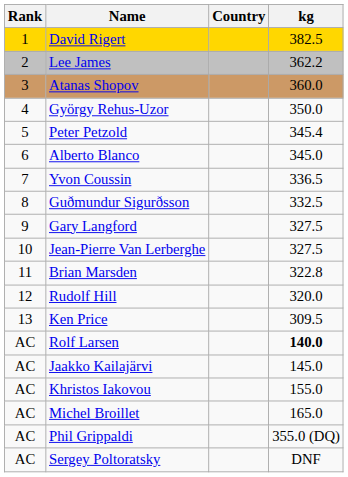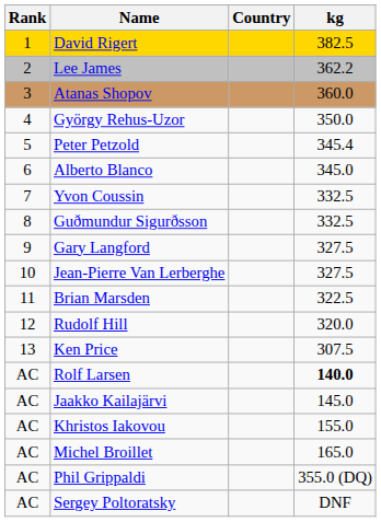 <table class="wikitable sortable" style="text-align:center">
 <tr>
 <th>Rank</th>
 <th>Name</th>
 <th>Country</th>
 <th>kg</th>
 </tr>
 <tr bgcolor=gold>
 <td>1</td>
 <td align="left"><a href='#'>David Rigert</a></td>
 <td align="left"></td>
 <td>382.5</td>
 </tr>
 <tr bgcolor=silver>
 <td>2</td>
 <td align="left"><a href='#'>Lee James</a></td>
 <td align="left"></td>
 <td>362.2</td>
 </tr>
 <tr bgcolor=#CC9966>
 <td>3</td>
 <td align="left"><a href='#'>Atanas Shopov</a></td>
 <td align="left"></td>
 <td>360.0</td>
 </tr>
 <tr>
 <td>4</td>
 <td align="left"><a href='#'>György Rehus-Uzor</a></td>
 <td align="left"></td>
 <td>350.0</td>
 </tr>
 <tr>
 <td>5</td>
 <td align="left"><a href='#'>Peter Petzold</a></td>
 <td align="left"></td>
 <td>345.4</td>
 </tr>
 <tr>
 <td>6</td>
 <td align="left"><a href='#'>Alberto Blanco</a></td>
 <td align="left"></td>
 <td>345.0</td>
 </tr>
 <tr>
 <td>7</td>
 <td align="left"><a href='#'>Yvon Coussin</a></td>
 <td align="left"></td>
-<td>336.5</td>
+<td>332.5</td>
 </tr>
 <tr>
 <td>8</td>
 <td align="left"><a href='#'>Guðmundur Sigurðsson</a></td>
 <td align="left"></td>
 <td>332.5</td>
 </tr>
 <tr>
 <td>9</td>
 <td align="left"><a href='#'>Gary Langford</a></td>
 <td align="left"></td>
 <td>327.5</td>
 </tr>
 <tr>
 <td>10</td>
 <td align="left"><a href='#'>Jean-Pierre Van Lerberghe</a></td>
 <td align="left"></td>
 <td>327.5</td>
 </tr>
 <tr>
 <td>11</td>
 <td align="left"><a href='#'>Brian Marsden</a></td>
 <td align="left"></td>
-<td>322.8</td>
+<td>322.5</td>
 </tr>
 <tr>
 <td>12</td>
 <td align="left"><a href='#'>Rudolf Hill</a></td>
 <td align="left"></td>
 <td>320.0</td>
 </tr>
 <tr>
 <td>13</td>
 <td align="left"><a href='#'>Ken Price</a></td>
 <td align="left"></td>
-<td>309.5</td>
+<td>307.5</td>
 </tr>
 <tr>
 <td>AC</td>
 <td align="left"><a href='#'>Rolf Larsen</a></td>
 <td align="left"></td>
 <td><strong>140.0</strong></td>
 </tr>
 <tr>
 <td>AC</td>
 <td align="left"><a href='#'>Jaakko Kailajärvi</a></td>
 <td align="left"></td>
 <td>145.0</td>
 </tr>
 <tr>
 <td>AC</td>
 <td align="left"><a href='#'>Khristos Iakovou</a></td>
 <td align="left"></td>
 <td>155.0</td>
 </tr>
 <tr>
 <td>AC</td>
 <td align="left"><a href='#'>Michel Broillet</a></td>
 <td align="left"></td>
 <td>165.0</td>
 </tr>
 <tr>
 <td>AC</td>
 <td align="left"><a href='#'>Phil Grippaldi</a></td>
 <td align="left"></td>
 <td>355.0 (DQ)</td>
 </tr>
 <tr>
 <td>AC</td>
 <td align="left"><a href='#'>Sergey Poltoratsky</a></td>
 <td align="left"></td>
 <td>DNF</td>
 </tr>
 </table>
